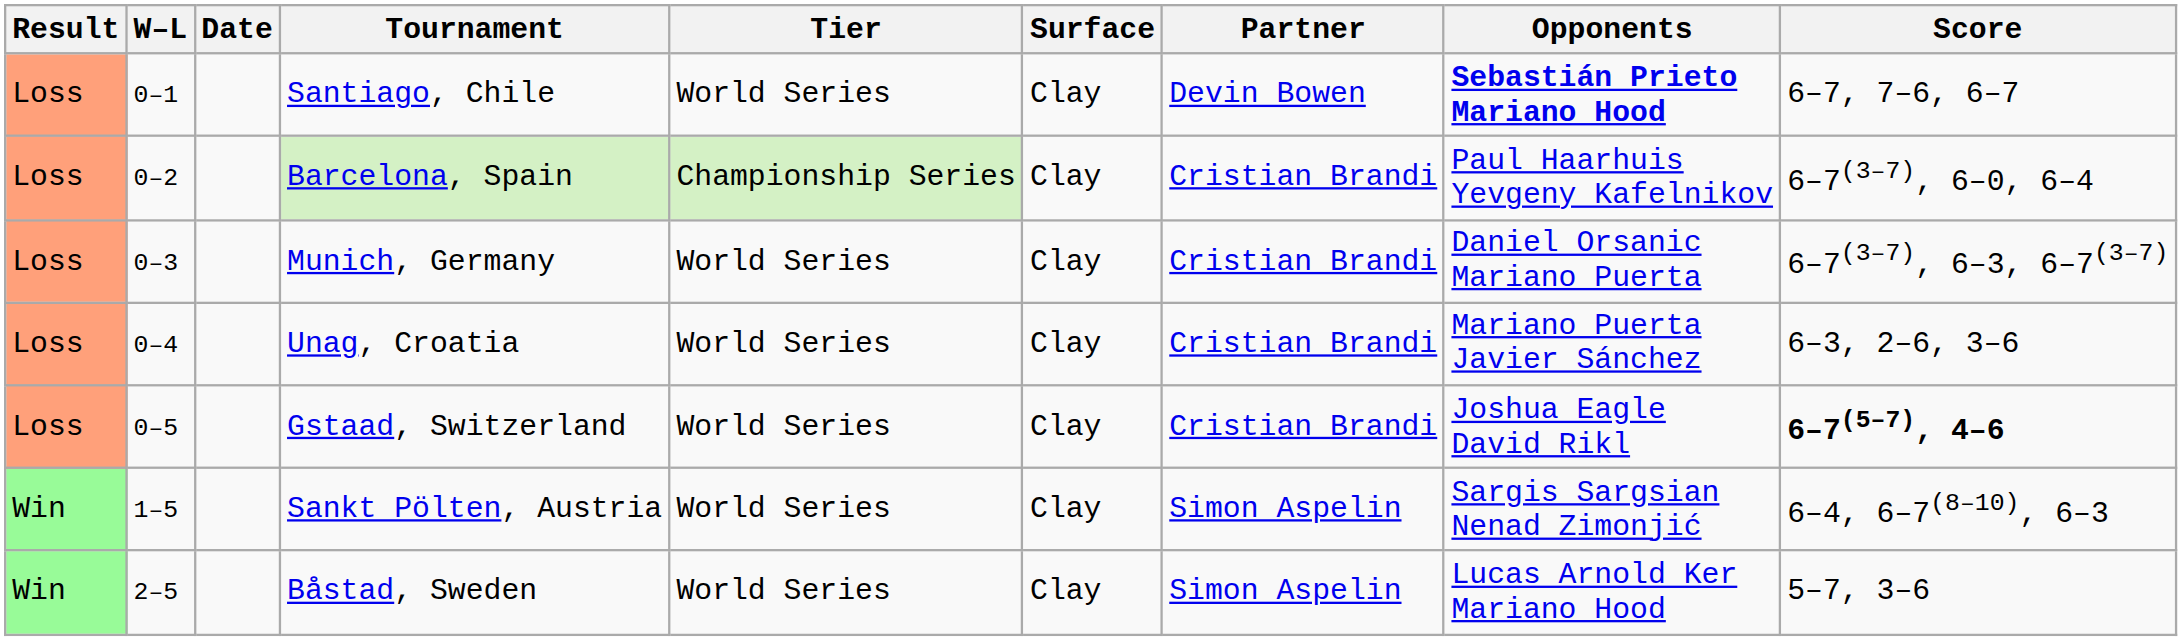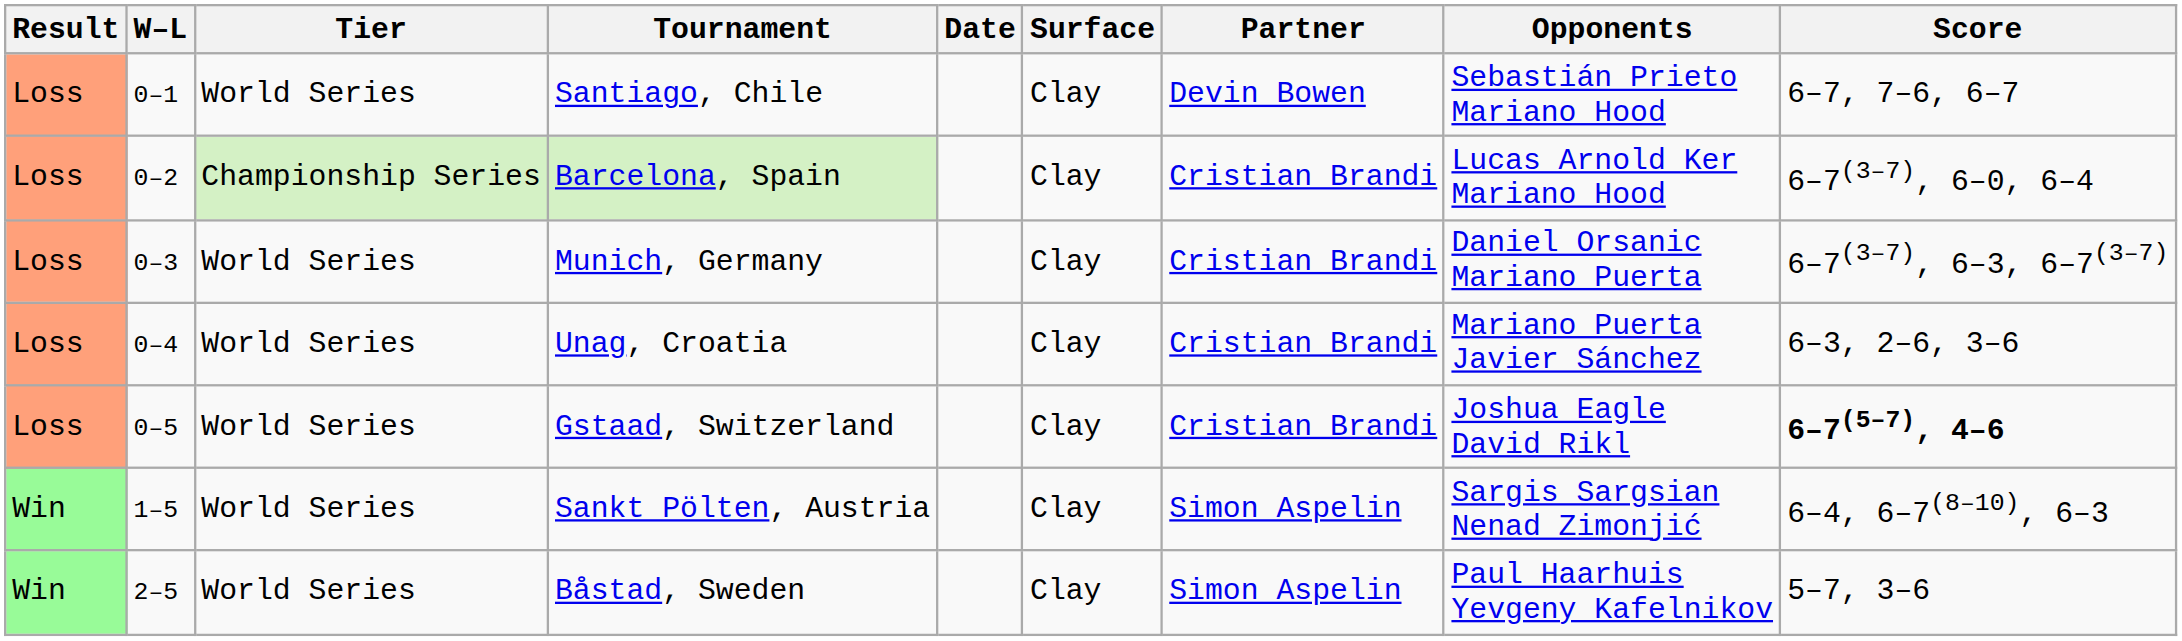 <table class="sortable wikitable">
 <tr>
 <th>Result</th>
 <th class="unsortable">W–L</th>
+<th>Tier</th>
+<th>Tournament</th>
 <th>Date</th>
-<th>Tournament</th>
-<th>Tier</th>
 <th>Surface</th>
 <th>Partner</th>
 <th>Opponents</th>
 <th class="unsortable">Score</th>
 </tr>
 <tr>
 <td bgcolor=FFA07A>Loss</td>
 <td><small>0–1</small></td>
+<td>World Series</td>
+<td><a href='#'>Santiago</a>, Chile</td>
 <td><a href='#'></a></td>
-<td><a href='#'>Santiago</a>, Chile</td>
-<td>World Series</td>
 <td>Clay</td>
 <td> <a href='#'>Devin Bowen</a></td>
-<td><strong> <a href='#'>Sebastián Prieto</a> <br>  <a href='#'>Mariano Hood</a></strong></td>
+<td> <a href='#'>Sebastián Prieto</a> <br>  <a href='#'>Mariano Hood</a></td>
 <td>6–7, 7–6, 6–7</td>
 </tr>
 <tr>
 <td bgcolor=FFA07A>Loss</td>
 <td><small>0–2</small></td>
+<td style="background:#d4f1c5;">Championship Series</td>
+<td style="background:#d4f1c5;"><a href='#'>Barcelona</a>, Spain</td>
 <td><a href='#'></a></td>
-<td style="background:#d4f1c5;"><a href='#'>Barcelona</a>, Spain</td>
-<td style="background:#d4f1c5;">Championship Series</td>
 <td>Clay</td>
 <td> <a href='#'>Cristian Brandi</a></td>
-<td> <a href='#'>Paul Haarhuis</a> <br>  <a href='#'>Yevgeny Kafelnikov</a></td>
+<td> <a href='#'>Lucas Arnold Ker</a> <br>  <a href='#'>Mariano Hood</a></td>
 <td>6–7<sup>(3–7)</sup>, 6–0, 6–4</td>
 </tr>
 <tr>
 <td bgcolor=FFA07A>Loss</td>
 <td><small>0–3</small></td>
+<td>World Series</td>
+<td><a href='#'>Munich</a>, Germany</td>
 <td><a href='#'></a></td>
-<td><a href='#'>Munich</a>, Germany</td>
-<td>World Series</td>
 <td>Clay</td>
 <td> <a href='#'>Cristian Brandi</a></td>
 <td> <a href='#'>Daniel Orsanic</a> <br>  <a href='#'>Mariano Puerta</a></td>
 <td>6–7<sup>(3–7)</sup>, 6–3, 6–7<sup>(3–7)</sup></td>
 </tr>
 <tr>
 <td bgcolor=FFA07A>Loss</td>
 <td><small>0–4</small></td>
+<td>World Series</td>
+<td><a href='#'>Unag</a>, Croatia</td>
 <td><a href='#'></a></td>
-<td><a href='#'>Unag</a>, Croatia</td>
-<td>World Series</td>
 <td>Clay</td>
 <td> <a href='#'>Cristian Brandi</a></td>
 <td> <a href='#'>Mariano Puerta</a> <br>  <a href='#'>Javier Sánchez</a></td>
 <td>6–3, 2–6, 3–6</td>
 </tr>
 <tr>
 <td bgcolor=FFA07A>Loss</td>
 <td><small>0–5</small></td>
+<td>World Series</td>
+<td><a href='#'>Gstaad</a>, Switzerland</td>
 <td><a href='#'></a></td>
-<td><a href='#'>Gstaad</a>, Switzerland</td>
-<td>World Series</td>
 <td>Clay</td>
 <td> <a href='#'>Cristian Brandi</a></td>
 <td> <a href='#'>Joshua Eagle</a> <br>  <a href='#'>David Rikl</a></td>
 <td><strong>6–7<sup>(5–7)</sup>, 4–6</strong></td>
 </tr>
 <tr>
 <td bgcolor=98FB98>Win</td>
 <td><small>1–5</small></td>
+<td>World Series</td>
+<td><a href='#'>Sankt Pölten</a>, Austria</td>
 <td><a href='#'></a></td>
-<td><a href='#'>Sankt Pölten</a>, Austria</td>
-<td>World Series</td>
 <td>Clay</td>
 <td> <a href='#'>Simon Aspelin</a></td>
 <td> <a href='#'>Sargis Sargsian</a> <br>  <a href='#'>Nenad Zimonjić</a></td>
 <td>6–4, 6–7<sup>(8–10)</sup>, 6–3</td>
 </tr>
 <tr>
 <td bgcolor=98FB98>Win</td>
 <td><small>2–5</small></td>
+<td>World Series</td>
+<td><a href='#'>Båstad</a>, Sweden</td>
 <td><a href='#'></a></td>
-<td><a href='#'>Båstad</a>, Sweden</td>
-<td>World Series</td>
 <td>Clay</td>
 <td> <a href='#'>Simon Aspelin</a></td>
-<td> <a href='#'>Lucas Arnold Ker</a> <br>  <a href='#'>Mariano Hood</a></td>
+<td> <a href='#'>Paul Haarhuis</a> <br>  <a href='#'>Yevgeny Kafelnikov</a></td>
 <td>5–7, 3–6</td>
 </tr>
 </table>
